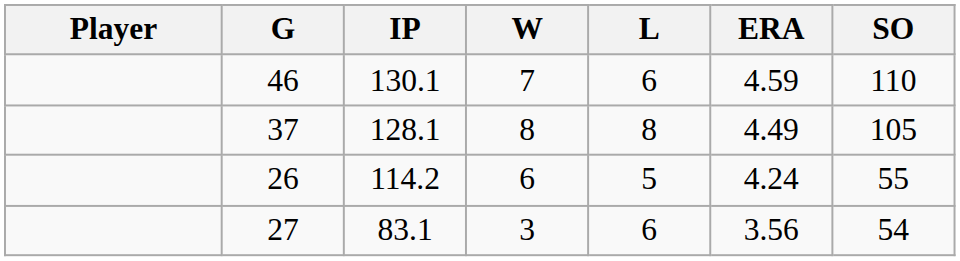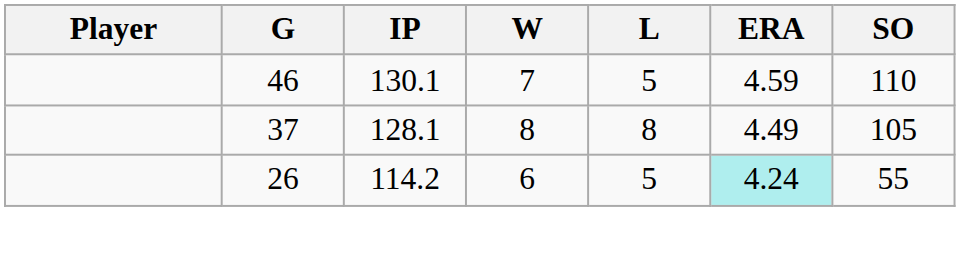 <table class="wikitable sortable">
 <tr>
 <th bgcolor="#DDDDFF" width="16%">Player</th>
 <th bgcolor="#DDDDFF" width="9%">G</th>
 <th bgcolor="#DDDDFF" width="9%">IP</th>
 <th bgcolor="#DDDDFF" width="9%">W</th>
 <th bgcolor="#DDDDFF" width="9%">L</th>
 <th bgcolor="#DDDDFF" width="9%">ERA</th>
 <th bgcolor="#DDDDFF" width="9%">SO</th>
 </tr>
 <tr align="center">
 <td></td>
 <td>46</td>
 <td>130.1</td>
 <td>7</td>
-<td>6</td>
+<td>5</td>
 <td>4.59</td>
 <td>110</td>
 </tr>
 <tr align="center">
 <td></td>
 <td>37</td>
 <td>128.1</td>
 <td>8</td>
 <td>8</td>
 <td>4.49</td>
 <td>105</td>
 </tr>
 <tr align="center">
 <td></td>
 <td>26</td>
 <td>114.2</td>
 <td>6</td>
 <td>5</td>
-<td>4.24</td>
+<td style="background: paleturquoise;">4.24</td>
 <td>55</td>
 </tr>
-<tr align="center">
-<td></td>
-<td>27</td>
-<td>83.1</td>
-<td>3</td>
-<td>6</td>
-<td>3.56</td>
-<td>54</td>
-</tr>
 </table>
